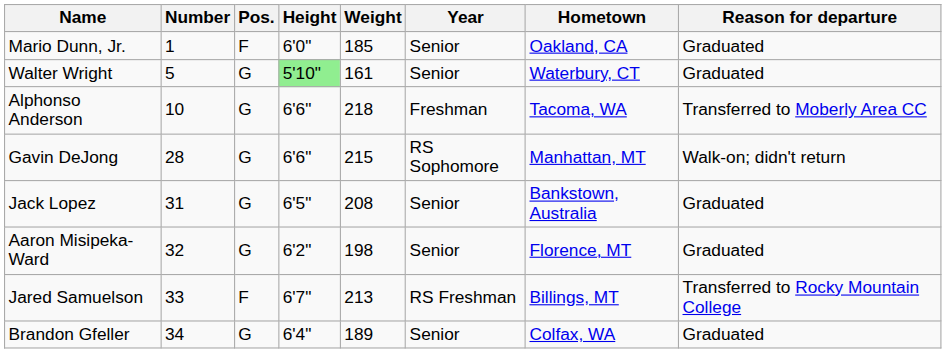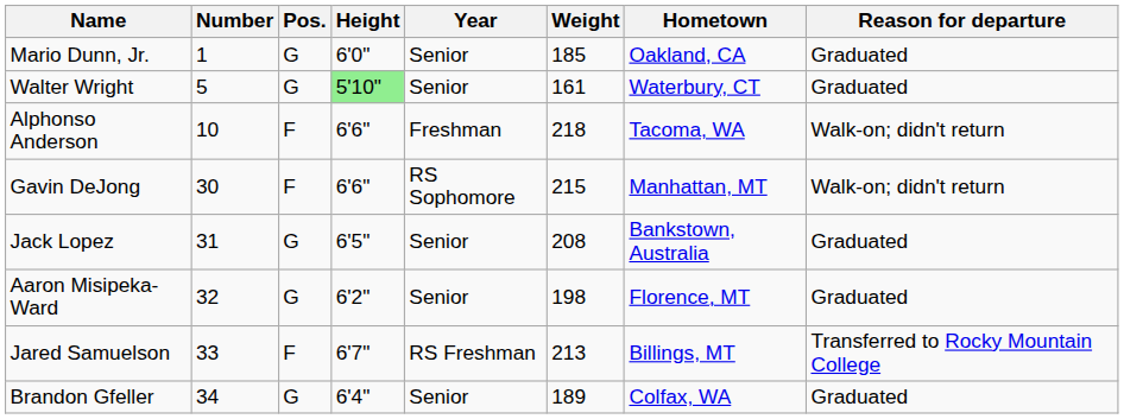 <table class="wikitable sortable" border="1">
 <tr>
 <th>Name</th>
 <th>Number</th>
 <th>Pos.</th>
 <th>Height</th>
+<th>Year</th>
 <th>Weight</th>
-<th>Year</th>
 <th>Hometown</th>
 <th class="unsortable">Reason for departure</th>
 </tr>
 <tr>
 <td>Mario Dunn, Jr.</td>
 <td>1</td>
-<td>F</td>
+<td>G</td>
 <td>6'0"</td>
+<td>Senior</td>
 <td>185</td>
-<td>Senior</td>
 <td><a href='#'>Oakland, CA</a></td>
 <td>Graduated</td>
 </tr>
 <tr>
 <td>Walter Wright</td>
 <td>5</td>
 <td>G</td>
 <td style="background: lightgreen;">5'10"</td>
+<td>Senior</td>
 <td>161</td>
-<td>Senior</td>
 <td><a href='#'>Waterbury, CT</a></td>
 <td>Graduated</td>
 </tr>
 <tr>
 <td>Alphonso Anderson</td>
 <td>10</td>
-<td>G</td>
+<td>F</td>
 <td>6'6"</td>
+<td>Freshman</td>
 <td>218</td>
-<td>Freshman</td>
 <td><a href='#'>Tacoma, WA</a></td>
-<td>Transferred to <a href='#'>Moberly Area CC</a></td>
+<td>Walk-on; didn't return</td>
 </tr>
 <tr>
 <td>Gavin DeJong</td>
-<td>28</td>
-<td>G</td>
+<td>30</td>
+<td>F</td>
 <td>6'6"</td>
+<td>RS Sophomore</td>
 <td>215</td>
-<td>RS Sophomore</td>
 <td><a href='#'>Manhattan, MT</a></td>
 <td>Walk-on; didn't return</td>
 </tr>
 <tr>
 <td>Jack Lopez</td>
 <td>31</td>
 <td>G</td>
 <td>6'5"</td>
+<td>Senior</td>
 <td>208</td>
-<td>Senior</td>
 <td><a href='#'>Bankstown, Australia</a></td>
 <td>Graduated</td>
 </tr>
 <tr>
 <td>Aaron Misipeka-Ward</td>
 <td>32</td>
 <td>G</td>
 <td>6'2"</td>
+<td>Senior</td>
 <td>198</td>
-<td>Senior</td>
 <td><a href='#'>Florence, MT</a></td>
 <td>Graduated</td>
 </tr>
 <tr>
 <td>Jared Samuelson</td>
 <td>33</td>
 <td>F</td>
 <td>6'7"</td>
+<td>RS Freshman</td>
 <td>213</td>
-<td>RS Freshman</td>
 <td><a href='#'>Billings, MT</a></td>
 <td>Transferred to <a href='#'>Rocky Mountain College</a></td>
 </tr>
 <tr>
 <td>Brandon Gfeller</td>
 <td>34</td>
 <td>G</td>
 <td>6'4"</td>
+<td>Senior</td>
 <td>189</td>
-<td>Senior</td>
 <td><a href='#'>Colfax, WA</a></td>
 <td>Graduated</td>
 </tr>
 </table>
